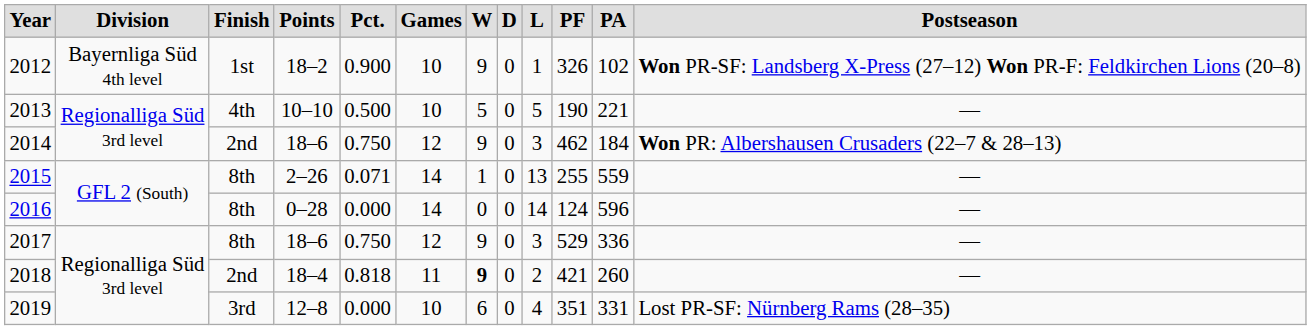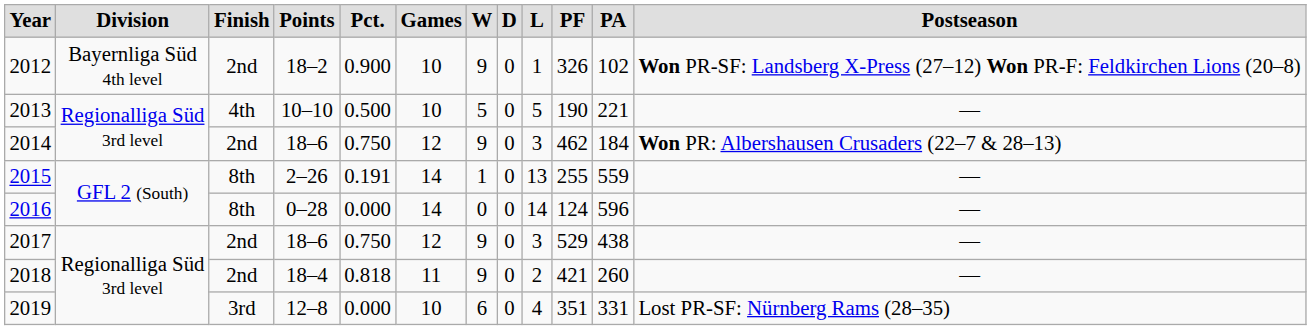 <table class="wikitable" style="text-align:center;">
 <tr style="background:#DFDFDF; font-weight:bold;">
 <td>Year</td>
 <td>Division</td>
 <td>Finish</td>
 <td>Points</td>
 <td>Pct.</td>
 <td>Games</td>
 <td>W</td>
 <td>D</td>
 <td>L</td>
 <td>PF</td>
 <td>PA</td>
 <td>Postseason</td>
 </tr>
 <tr>
 <td>2012</td>
 <td>Bayernliga Süd<br><small>4th level</small></td>
-<td>1st</td>
+<td>2nd</td>
 <td>18–2</td>
 <td>0.900</td>
 <td>10</td>
 <td>9</td>
 <td>0</td>
 <td>1</td>
 <td>326</td>
 <td>102</td>
 <td style="text-align:left"><strong>Won</strong> PR-SF: <a href='#'>Landsberg X-Press</a> (27–12)  <strong>Won</strong> PR-F: <a href='#'>Feldkirchen Lions</a> (20–8)</td>
 </tr>
 <tr>
 <td>2013</td>
 <td rowspan="2"><a href='#'>Regionalliga Süd</a><br><small>3rd level</small></td>
 <td>4th</td>
 <td>10–10</td>
 <td>0.500</td>
 <td>10</td>
 <td>5</td>
 <td>0</td>
 <td>5</td>
 <td>190</td>
 <td>221</td>
 <td>—</td>
 </tr>
 <tr>
 <td>2014</td>
 <td>2nd</td>
 <td>18–6</td>
 <td>0.750</td>
 <td>12</td>
 <td>9</td>
 <td>0</td>
 <td>3</td>
 <td>462</td>
 <td>184</td>
 <td style="text-align:left"><strong>Won</strong> PR: <a href='#'>Albershausen Crusaders</a> (22–7 & 28–13)</td>
 </tr>
 <tr>
 <td><a href='#'>2015</a></td>
 <td rowspan="2"><a href='#'>GFL 2</a> <small>(South)</small></td>
 <td>8th</td>
 <td>2–26</td>
-<td>0.071</td>
+<td>0.191</td>
 <td>14</td>
 <td>1</td>
 <td>0</td>
 <td>13</td>
 <td>255</td>
 <td>559</td>
 <td>—</td>
 </tr>
 <tr>
 <td><a href='#'>2016</a></td>
 <td>8th</td>
 <td>0–28</td>
 <td>0.000</td>
 <td>14</td>
 <td>0</td>
 <td>0</td>
 <td>14</td>
 <td>124</td>
 <td>596</td>
 <td>—</td>
 </tr>
 <tr>
 <td>2017</td>
 <td rowspan="3">Regionalliga Süd<br><small>3rd level</small></td>
-<td>8th</td>
+<td>2nd</td>
 <td>18–6</td>
 <td>0.750</td>
 <td>12</td>
 <td>9</td>
 <td>0</td>
 <td>3</td>
 <td>529</td>
-<td>336</td>
+<td>438</td>
 <td>—</td>
 </tr>
 <tr>
 <td>2018</td>
 <td>2nd</td>
 <td>18–4</td>
 <td>0.818</td>
 <td>11</td>
-<td><strong>9</strong></td>
+<td>9</td>
 <td>0</td>
 <td>2</td>
 <td>421</td>
 <td>260</td>
 <td>—</td>
 </tr>
 <tr>
 <td>2019</td>
 <td>3rd</td>
 <td>12–8</td>
 <td>0.000</td>
 <td>10</td>
 <td>6</td>
 <td>0</td>
 <td>4</td>
 <td>351</td>
 <td>331</td>
 <td style="text-align:left">Lost PR-SF: <a href='#'>Nürnberg Rams</a> (28–35)</td>
 </tr>
 </table>
